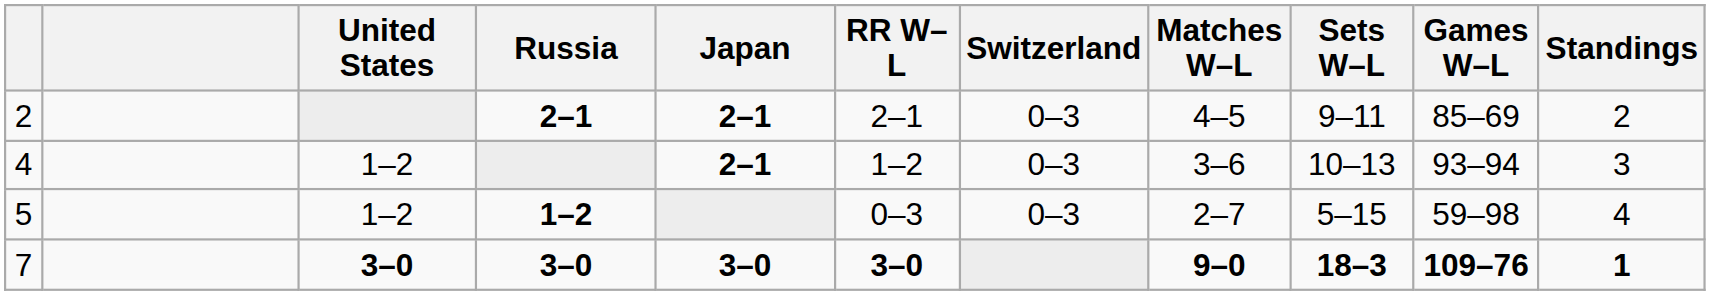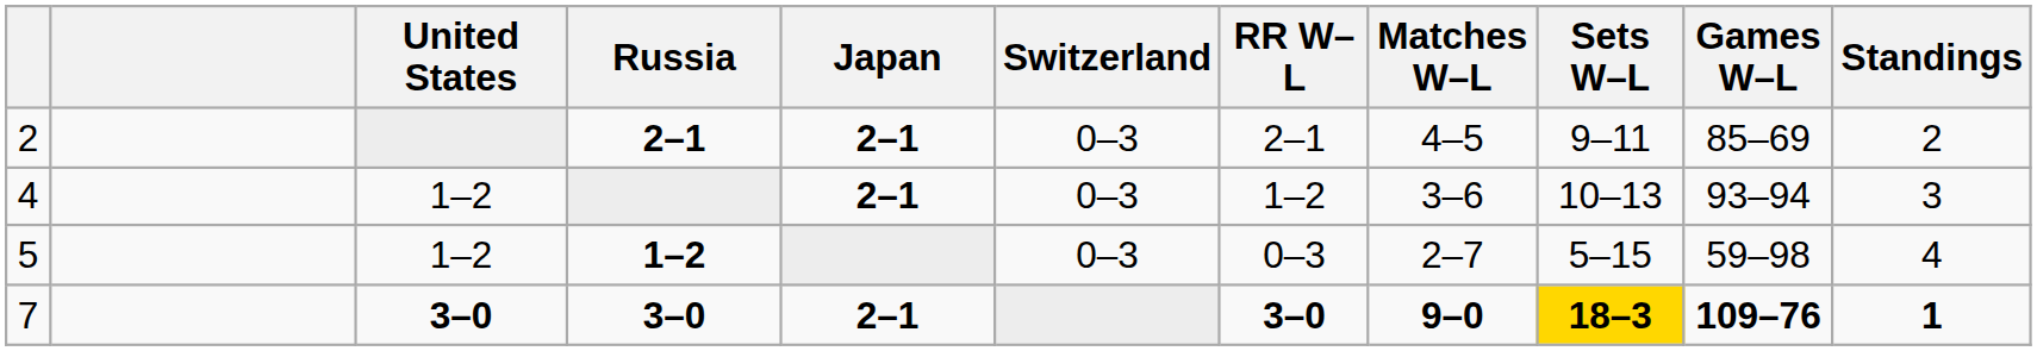 <table class="wikitable" style="text-align:center; font-size:90%">
 <tr>
 <th width=10></th>
 <th width=110></th>
 <th width=75>United States<br></th>
 <th width=75>Russia<br></th>
 <th width=75>Japan<br></th>
+<th width=75><strong>Switzerland<br></strong></th>
 <th width=50>RR W–L</th>
-<th width=75><strong>Switzerland<br></strong></th>
 <th width=50>Matches W–L</th>
 <th width=50>Sets W–L</th>
 <th width=50>Games W–L</th>
 <th>Standings</th>
 </tr>
 <tr>
 <td>2</td>
 <td style="text-align:left;"></td>
 <td style="background:#EDEDED;"></td>
 <td><strong>2–1</strong></td>
 <td><strong>2–1</strong></td>
+<td>0–3</td>
 <td>2–1</td>
-<td>0–3</td>
 <td>4–5</td>
 <td>9–11</td>
 <td>85–69</td>
 <td>2</td>
 </tr>
 <tr>
 <td>4</td>
 <td style="text-align:left;"></td>
 <td>1–2</td>
 <td style="background:#EDEDED;"></td>
 <td><strong>2–1</strong></td>
+<td>0–3</td>
 <td>1–2</td>
-<td>0–3</td>
 <td>3–6</td>
 <td>10–13</td>
 <td>93–94</td>
 <td>3</td>
 </tr>
 <tr>
 <td>5</td>
 <td style="text-align:left;"></td>
 <td>1–2</td>
 <td><strong>1–2</strong></td>
 <td style="background:#EDEDED;"></td>
 <td>0–3</td>
 <td>0–3</td>
 <td>2–7</td>
 <td>5–15</td>
 <td>59–98</td>
 <td>4</td>
 </tr>
 <tr>
 <td>7</td>
 <td style="text-align:left;"><strong></strong></td>
 <td><strong>3–0</strong></td>
 <td><strong>3–0</strong></td>
+<td><strong>2–1</strong></td>
+<td style="background:#EDEDED;"></td>
 <td><strong>3–0</strong></td>
-<td><strong>3–0</strong></td>
-<td style="background:#EDEDED;"></td>
 <td><strong>9–0</strong></td>
-<td><strong>18–3</strong></td>
+<td style="background: gold;"><strong>18–3</strong></td>
 <td><strong>109–76</strong></td>
 <td><strong>1</strong></td>
 </tr>
 </table>
